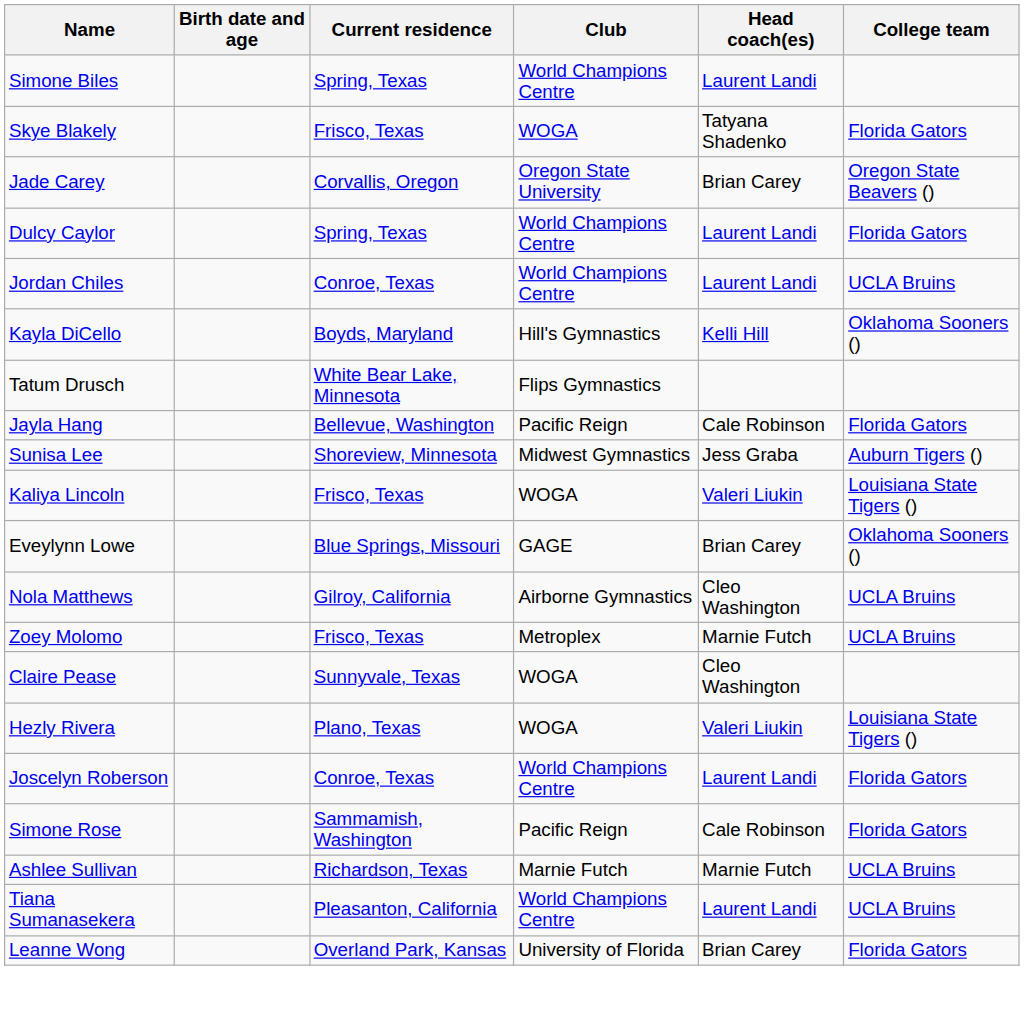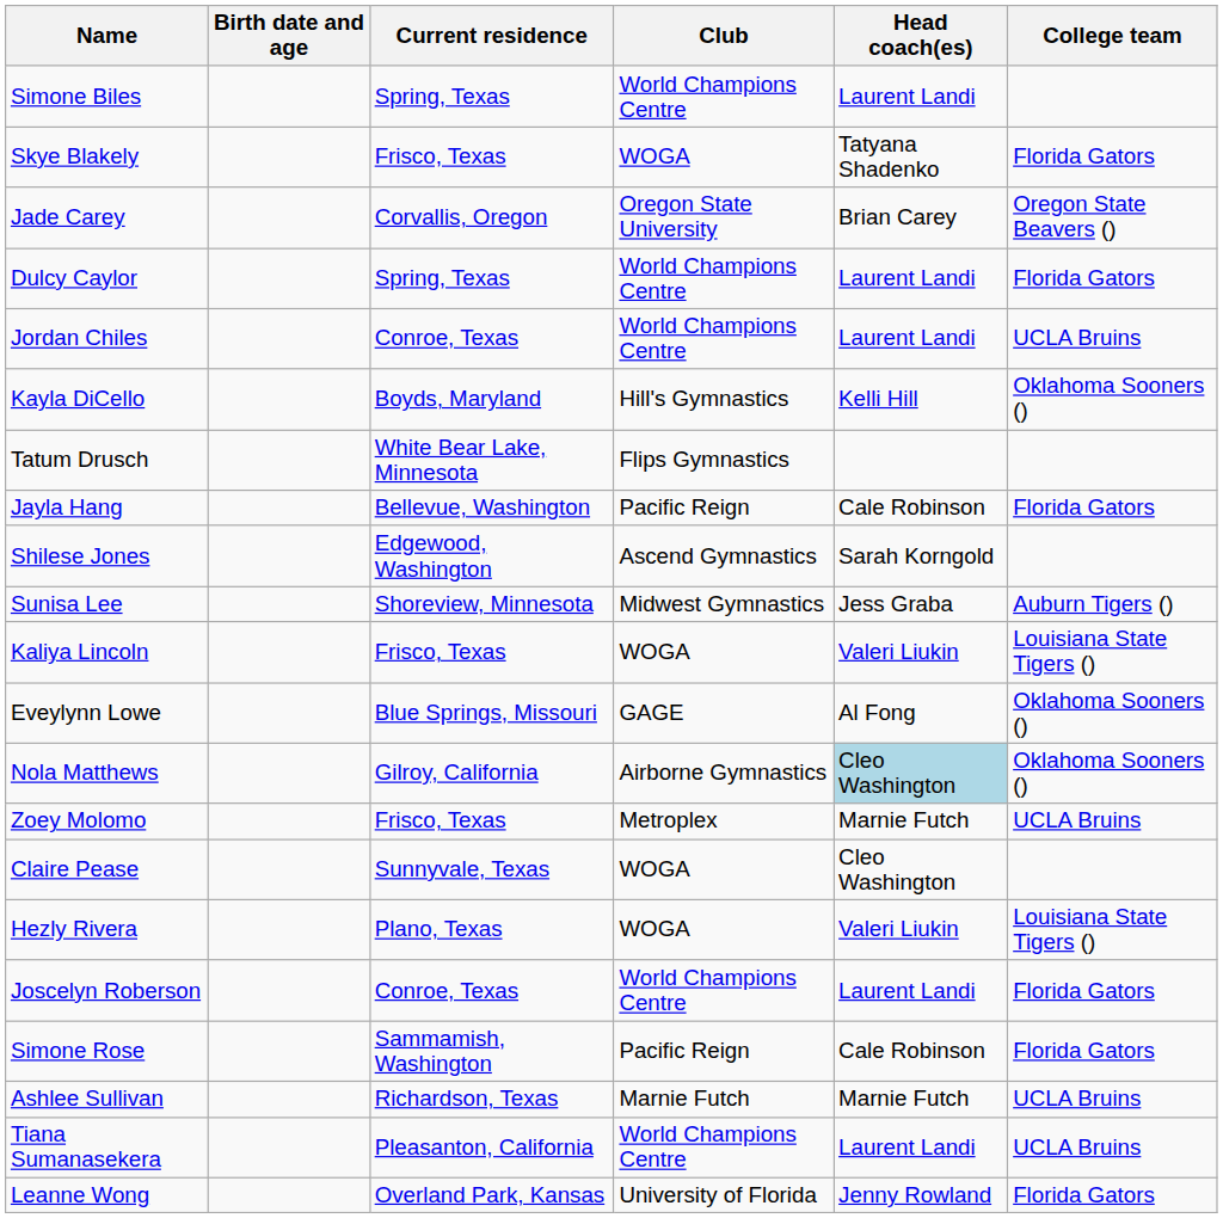 <table class="wikitable sortable">
 <tr>
 <th>Name</th>
 <th>Birth date and age</th>
 <th>Current residence</th>
 <th>Club</th>
 <th>Head coach(es)</th>
 <th>College team</th>
 </tr>
 <tr>
 <td><a href='#'>Simone Biles</a></td>
 <td></td>
 <td><a href='#'>Spring, Texas</a></td>
 <td><a href='#'>World Champions Centre</a></td>
 <td><a href='#'>Laurent Landi</a></td>
 <td></td>
 </tr>
 <tr>
 <td><a href='#'>Skye Blakely</a></td>
 <td></td>
 <td><a href='#'>Frisco, Texas</a></td>
 <td><a href='#'>WOGA</a></td>
 <td>Tatyana Shadenko</td>
 <td><a href='#'>Florida Gators</a> </td>
 </tr>
 <tr>
 <td><a href='#'>Jade Carey</a></td>
 <td></td>
 <td><a href='#'>Corvallis, Oregon</a></td>
 <td><a href='#'>Oregon State University</a></td>
 <td>Brian Carey</td>
 <td><a href='#'>Oregon State Beavers</a> ()</td>
 </tr>
 <tr>
 <td><a href='#'>Dulcy Caylor</a></td>
 <td></td>
 <td><a href='#'>Spring, Texas</a></td>
 <td><a href='#'>World Champions Centre</a></td>
 <td><a href='#'>Laurent Landi</a></td>
 <td><a href='#'>Florida Gators</a> </td>
 </tr>
 <tr>
 <td><a href='#'>Jordan Chiles</a></td>
 <td></td>
 <td><a href='#'>Conroe, Texas</a></td>
 <td><a href='#'>World Champions Centre</a></td>
 <td><a href='#'>Laurent Landi</a></td>
 <td><a href='#'>UCLA Bruins</a> </td>
 </tr>
 <tr>
 <td><a href='#'>Kayla DiCello</a></td>
 <td></td>
 <td><a href='#'>Boyds, Maryland</a></td>
 <td>Hill's Gymnastics</td>
 <td><a href='#'>Kelli Hill</a></td>
 <td><a href='#'>Oklahoma Sooners</a> ()</td>
 </tr>
 <tr>
 <td>Tatum Drusch</td>
 <td></td>
 <td><a href='#'>White Bear Lake, Minnesota</a></td>
 <td>Flips Gymnastics</td>
 <td></td>
 <td></td>
 </tr>
 <tr>
 <td><a href='#'>Jayla Hang</a></td>
 <td></td>
 <td><a href='#'>Bellevue, Washington</a></td>
 <td>Pacific Reign</td>
 <td>Cale Robinson</td>
 <td><a href='#'>Florida Gators</a> </td>
 </tr>
 <tr>
+<td><a href='#'>Shilese Jones</a></td>
+<td></td>
+<td><a href='#'>Edgewood, Washington</a></td>
+<td>Ascend Gymnastics</td>
+<td>Sarah Korngold</td>
+<td></td>
+</tr>
+<tr>
 <td><a href='#'>Sunisa Lee</a></td>
 <td></td>
 <td><a href='#'>Shoreview, Minnesota</a></td>
 <td>Midwest Gymnastics</td>
 <td>Jess Graba</td>
 <td><a href='#'>Auburn Tigers</a> ()</td>
 </tr>
 <tr>
 <td><a href='#'>Kaliya Lincoln</a></td>
 <td></td>
 <td><a href='#'>Frisco, Texas</a></td>
 <td>WOGA</td>
 <td><a href='#'>Valeri Liukin</a></td>
 <td><a href='#'>Louisiana State Tigers</a> ()</td>
 </tr>
 <tr>
 <td>Eveylynn Lowe</td>
 <td></td>
 <td><a href='#'>Blue Springs, Missouri</a></td>
 <td>GAGE</td>
-<td>Brian Carey</td>
+<td>Al Fong</td>
 <td><a href='#'>Oklahoma Sooners</a> ()</td>
 </tr>
 <tr>
 <td><a href='#'>Nola Matthews</a></td>
 <td></td>
 <td><a href='#'>Gilroy, California</a></td>
 <td>Airborne Gymnastics</td>
-<td>Cleo Washington</td>
-<td><a href='#'>UCLA Bruins</a> </td>
+<td style="background: lightblue;">Cleo Washington</td>
+<td><a href='#'>Oklahoma Sooners</a> ()</td>
 </tr>
 <tr>
 <td><a href='#'>Zoey Molomo</a></td>
 <td></td>
 <td><a href='#'>Frisco, Texas</a></td>
 <td>Metroplex</td>
 <td>Marnie Futch</td>
 <td><a href='#'>UCLA Bruins</a> </td>
 </tr>
 <tr>
 <td><a href='#'>Claire Pease</a></td>
 <td></td>
 <td><a href='#'>Sunnyvale, Texas</a></td>
 <td>WOGA</td>
 <td>Cleo Washington</td>
 </tr>
 <tr>
 <td><a href='#'>Hezly Rivera</a></td>
 <td></td>
 <td><a href='#'>Plano, Texas</a></td>
 <td>WOGA</td>
 <td><a href='#'>Valeri Liukin</a></td>
 <td><a href='#'>Louisiana State Tigers</a> ()</td>
 </tr>
 <tr>
 <td><a href='#'>Joscelyn Roberson</a></td>
 <td></td>
 <td><a href='#'>Conroe, Texas</a></td>
 <td><a href='#'>World Champions Centre</a></td>
 <td><a href='#'>Laurent Landi</a></td>
 <td><a href='#'>Florida Gators</a> </td>
 </tr>
 <tr>
 <td><a href='#'>Simone Rose</a></td>
 <td></td>
 <td><a href='#'>Sammamish, Washington</a></td>
 <td>Pacific Reign</td>
 <td>Cale Robinson</td>
 <td><a href='#'>Florida Gators</a> </td>
 </tr>
 <tr>
 <td><a href='#'>Ashlee Sullivan</a></td>
 <td></td>
 <td><a href='#'>Richardson, Texas</a></td>
 <td>Marnie Futch</td>
 <td>Marnie Futch</td>
 <td><a href='#'>UCLA Bruins</a> </td>
 </tr>
 <tr>
 <td><a href='#'>Tiana Sumanasekera</a></td>
 <td></td>
 <td><a href='#'>Pleasanton, California</a></td>
 <td><a href='#'>World Champions Centre</a></td>
 <td><a href='#'>Laurent Landi</a></td>
 <td><a href='#'>UCLA Bruins</a> </td>
 </tr>
 <tr>
 <td><a href='#'>Leanne Wong</a></td>
 <td></td>
 <td><a href='#'>Overland Park, Kansas</a></td>
 <td>University of Florida</td>
-<td>Brian Carey</td>
+<td><a href='#'>Jenny Rowland</a></td>
 <td><a href='#'>Florida Gators</a> </td>
 </tr>
 </table>
